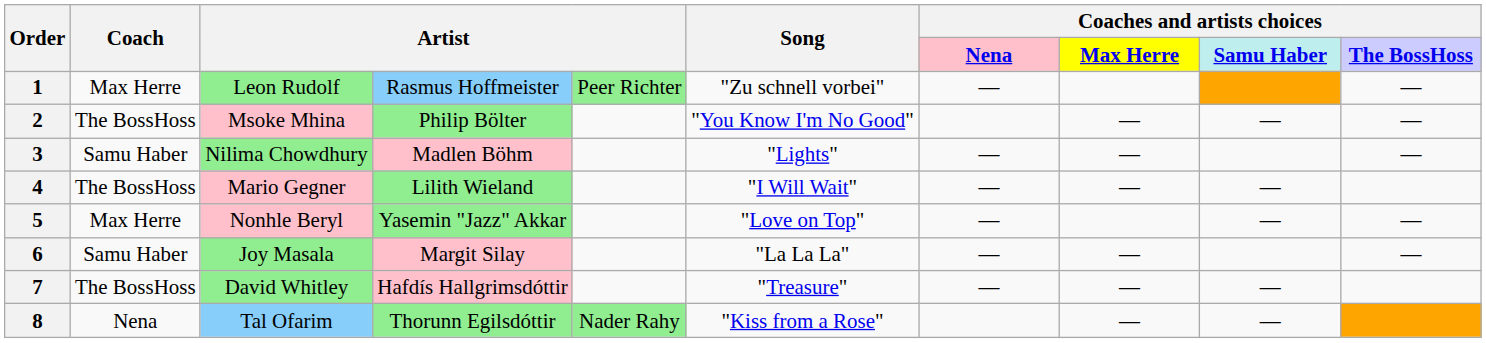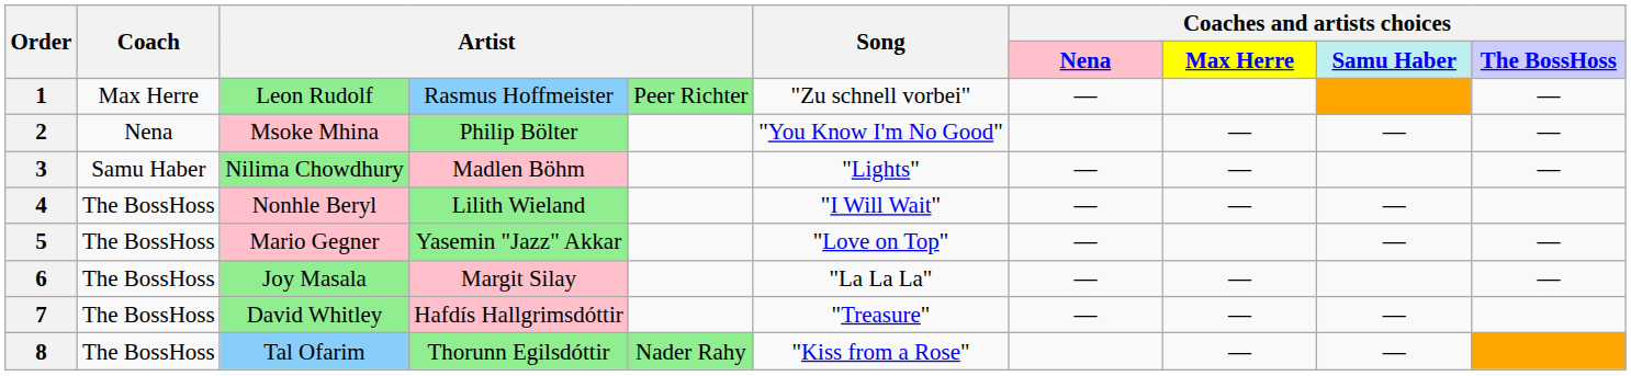 <table class="wikitable plainrowheaders" style="text-align:center;">
 <tr>
 <th scope="col" rowspan=2>Order</th>
 <th scope="col" rowspan=2>Coach</th>
 <th scope="col" colspan=3 rowspan=2>Artist</th>
 <th scope="col" rowspan=2>Song</th>
 <th scope="col" colspan=4>Coaches and artists choices</th>
 </tr>
 <tr>
 <th style="background-color:pink" width="100"><a href='#'>Nena</a></th>
 <th style="background-color: yellow" width="100"><a href='#'>Max Herre</a></th>
 <th style="background-color:#bfeeee" width="100"><a href='#'>Samu Haber</a></th>
 <th style="background-color:#ccf" width="100"><a href='#'>The BossHoss</a></th>
 </tr>
 <tr>
 <th scope=col>1</th>
 <td>Max Herre</td>
 <td style="background:lightgreen;text-align:center;">Leon Rudolf</td>
 <td style="background:lightskyblue;text-align:center;">Rasmus Hoffmeister</td>
 <td style="background:lightgreen;text-align:center;">Peer Richter</td>
 <td>"Zu schnell vorbei"</td>
 <td>—</td>
 <td></td>
 <td style="background:orange;text-align:center;"></td>
 <td>—</td>
 </tr>
 <tr>
 <th scope=col>2</th>
-<td>The BossHoss</td>
+<td>Nena</td>
 <td style="background:pink;text-align:center;">Msoke Mhina</td>
 <td style="background:lightgreen;text-align:center;">Philip Bölter</td>
 <td></td>
 <td>"<a href='#'>You Know I'm No Good</a>"</td>
 <td></td>
 <td>—</td>
 <td>—</td>
 <td>—</td>
 </tr>
 <tr>
 <th scope=col>3</th>
 <td>Samu Haber</td>
 <td style="background:lightgreen;text-align:center;">Nilima Chowdhury</td>
 <td style="background:pink;text-align:center;">Madlen Böhm</td>
 <td></td>
 <td>"<a href='#'>Lights</a>"</td>
 <td>—</td>
 <td>—</td>
 <td></td>
 <td>—</td>
 </tr>
 <tr>
 <th scope=col>4</th>
 <td>The BossHoss</td>
-<td style="background:pink;text-align:center;">Mario Gegner</td>
+<td style="background:pink;text-align:center;">Nonhle Beryl</td>
 <td style="background:lightgreen;text-align:center;">Lilith Wieland</td>
 <td></td>
 <td>"<a href='#'>I Will Wait</a>"</td>
 <td>—</td>
 <td>—</td>
 <td>—</td>
 <td></td>
 </tr>
 <tr>
 <th scope=col>5</th>
-<td>Max Herre</td>
-<td style="background:pink;text-align:center;">Nonhle Beryl</td>
+<td>The BossHoss</td>
+<td style="background:pink;text-align:center;">Mario Gegner</td>
 <td style="background:lightgreen;text-align:center;">Yasemin "Jazz" Akkar</td>
 <td></td>
 <td>"<a href='#'>Love on Top</a>"</td>
 <td>—</td>
 <td></td>
 <td>—</td>
 <td>—</td>
 </tr>
 <tr>
 <th scope=col>6</th>
-<td>Samu Haber</td>
+<td>The BossHoss</td>
 <td style="background:lightgreen;text-align:center;">Joy Masala</td>
 <td style="background:pink;text-align:center;">Margit Silay</td>
 <td></td>
 <td>"La La La"</td>
 <td>—</td>
 <td>—</td>
 <td></td>
 <td>—</td>
 </tr>
 <tr>
 <th scope=col>7</th>
 <td>The BossHoss</td>
 <td style="background:lightgreen;text-align:center;">David Whitley</td>
 <td style="background:pink;text-align:center;">Hafdís Hallgrimsdóttir</td>
 <td></td>
 <td>"<a href='#'>Treasure</a>"</td>
 <td>—</td>
 <td>—</td>
 <td>—</td>
 <td></td>
 </tr>
 <tr>
 <th scope=col>8</th>
-<td>Nena</td>
+<td>The BossHoss</td>
 <td style="background:lightskyblue;text-align:center;">Tal Ofarim</td>
 <td style="background:lightgreen;text-align:center;">Thorunn Egilsdóttir</td>
 <td style="background:lightgreen;text-align:center;">Nader Rahy</td>
 <td>"<a href='#'>Kiss from a Rose</a>"</td>
 <td></td>
 <td>—</td>
 <td>—</td>
 <td style="background:orange;text-align:center;"></td>
 </tr>
 </table>
